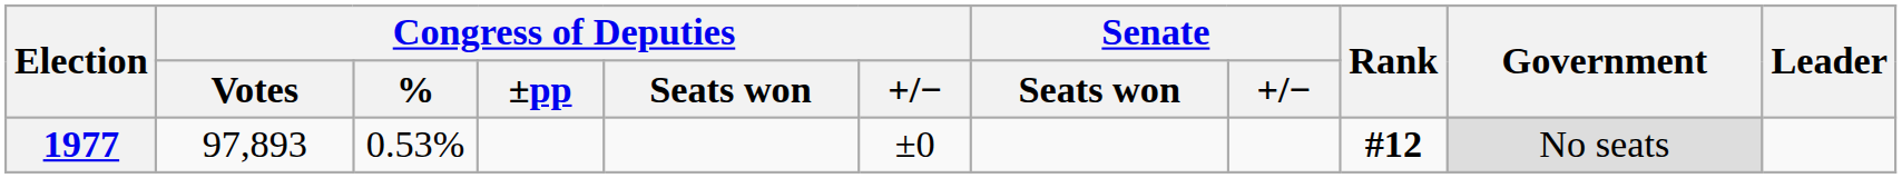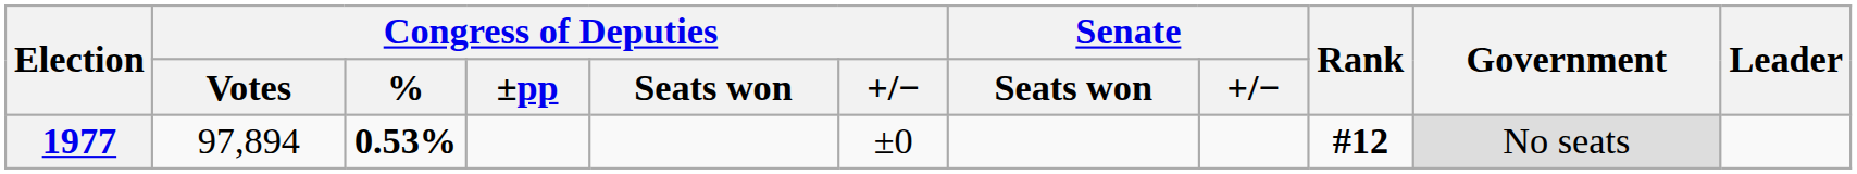 <table class="wikitable" style="text-align:center; font-size:100%; line-height:16px;">
 <tr>
 <th rowspan="2" width="50px">Election</th>
 <th colspan="5"><a href='#'>Congress of Deputies</a></th>
 <th colspan="2"><a href='#'>Senate</a></th>
 <th rowspan="2" width="30px">Rank</th>
 <th rowspan="2" width="125px">Government</th>
 <th rowspan="2">Leader</th>
 </tr>
 <tr>
 <th width="75px">Votes</th>
 <th width="45px">%</th>
 <th width="45px">±<a href='#'>pp</a></th>
 <th width="100px">Seats won</th>
 <th width="40px">+/−</th>
 <th width="100px">Seats won</th>
 <th width="40px">+/−</th>
 </tr>
 <tr>
 <th><a href='#'>1977</a></th>
-<td>97,893</td>
-<td>0.53%</td>
+<td>97,894</td>
+<td><strong>0.53%</strong></td>
 <td></td>
 <td></td>
 <td>±0</td>
 <td></td>
 <td></td>
 <td><strong>#12</strong></td>
 <td style="background-color:#DDDDDD">No seats</td>
 <td></td>
 </tr>
 </table>
